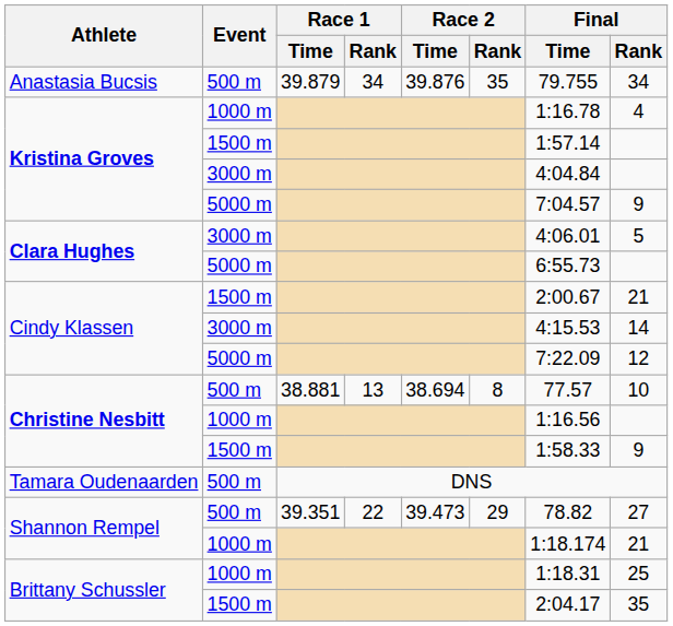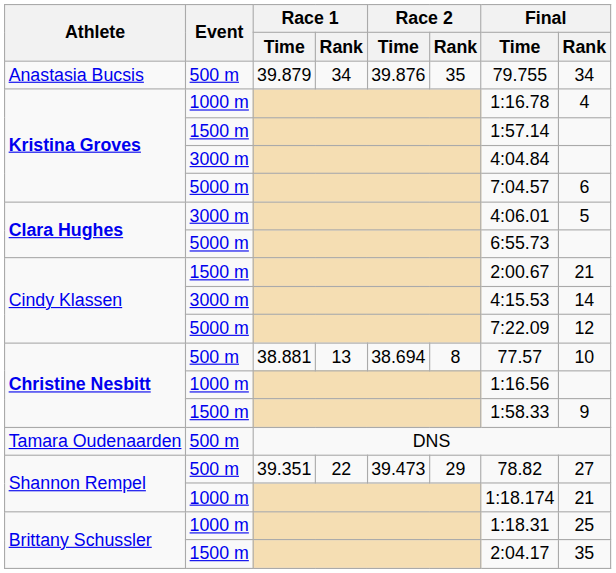 <table class="wikitable">
 <tr>
 <th rowspan="2">Athlete</th>
 <th rowspan="2">Event</th>
 <th colspan="2">Race 1</th>
 <th colspan="2">Race 2</th>
 <th colspan="2">Final</th>
 </tr>
 <tr>
 <th>Time</th>
 <th>Rank</th>
 <th>Time</th>
 <th>Rank</th>
 <th>Time</th>
 <th>Rank</th>
 </tr>
 <tr>
 <td><a href='#'>Anastasia Bucsis</a></td>
 <td><a href='#'>500 m</a></td>
 <td align=center>39.879</td>
 <td align=center>34</td>
 <td align=center>39.876</td>
 <td align=center>35</td>
 <td align=center>79.755</td>
 <td align=center>34</td>
 </tr>
 <tr>
 <td rowspan=4><strong><a href='#'>Kristina Groves</a></strong></td>
 <td><a href='#'>1000 m</a></td>
 <td colspan=4 bgcolor="wheat"></td>
 <td align=center>1:16.78</td>
 <td align=center>4</td>
 </tr>
 <tr>
 <td><a href='#'>1500 m</a></td>
 <td colspan=4 bgcolor="wheat"></td>
 <td align=center>1:57.14</td>
 <td align=center></td>
 </tr>
 <tr>
 <td><a href='#'>3000 m</a></td>
 <td colspan=4 bgcolor="wheat"></td>
 <td align=center>4:04.84</td>
 <td align=center></td>
 </tr>
 <tr>
 <td><a href='#'>5000 m</a></td>
 <td colspan=4 bgcolor="wheat"></td>
 <td align=center>7:04.57</td>
-<td align=center>9</td>
+<td align=center>6</td>
 </tr>
 <tr>
 <td rowspan=2><strong><a href='#'>Clara Hughes</a></strong></td>
 <td><a href='#'>3000 m</a></td>
 <td colspan=4 bgcolor="wheat"></td>
 <td align=center>4:06.01</td>
 <td align=center>5</td>
 </tr>
 <tr>
 <td><a href='#'>5000 m</a></td>
 <td colspan=4 bgcolor="wheat"></td>
 <td align=center>6:55.73</td>
 <td align=center></td>
 </tr>
 <tr>
 <td rowspan=3><a href='#'>Cindy Klassen</a></td>
 <td><a href='#'>1500 m</a></td>
 <td colspan=4 bgcolor="wheat"></td>
 <td align=center>2:00.67</td>
 <td align=center>21</td>
 </tr>
 <tr>
 <td><a href='#'>3000 m</a></td>
 <td colspan=4 bgcolor="wheat"></td>
 <td align=center>4:15.53</td>
 <td align=center>14</td>
 </tr>
 <tr>
 <td><a href='#'>5000 m</a></td>
 <td colspan=4 bgcolor="wheat"></td>
 <td align=center>7:22.09</td>
 <td align=center>12</td>
 </tr>
 <tr>
 <td rowspan=3><strong><a href='#'>Christine Nesbitt</a></strong></td>
 <td><a href='#'>500 m</a></td>
 <td align=center>38.881</td>
 <td align=center>13</td>
 <td align=center>38.694</td>
 <td align=center>8</td>
 <td align=center>77.57</td>
 <td align=center>10</td>
 </tr>
 <tr>
 <td><a href='#'>1000 m</a></td>
 <td colspan=4 bgcolor="wheat"></td>
 <td align=center>1:16.56</td>
 <td align=center></td>
 </tr>
 <tr>
 <td><a href='#'>1500 m</a></td>
 <td colspan=4 bgcolor="wheat"></td>
 <td align=center>1:58.33</td>
 <td align=center>9</td>
 </tr>
 <tr>
 <td><a href='#'>Tamara Oudenaarden</a></td>
 <td><a href='#'>500 m</a></td>
 <td align=center colspan=6>DNS</td>
 </tr>
 <tr>
 <td rowspan=2><a href='#'>Shannon Rempel</a></td>
 <td><a href='#'>500 m</a></td>
 <td align=center>39.351</td>
 <td align=center>22</td>
 <td align=center>39.473</td>
 <td align=center>29</td>
 <td align=center>78.82</td>
 <td align=center>27</td>
 </tr>
 <tr>
 <td><a href='#'>1000 m</a></td>
 <td colspan=4 bgcolor="wheat"></td>
 <td align=center>1:18.174</td>
 <td align=center>21</td>
 </tr>
 <tr>
 <td rowspan=2><a href='#'>Brittany Schussler</a></td>
 <td><a href='#'>1000 m</a></td>
 <td colspan=4 bgcolor="wheat"></td>
 <td align=center>1:18.31</td>
 <td align=center>25</td>
 </tr>
 <tr>
 <td><a href='#'>1500 m</a></td>
 <td colspan=4 bgcolor="wheat"></td>
 <td align=center>2:04.17</td>
 <td align=center>35</td>
 </tr>
 </table>
